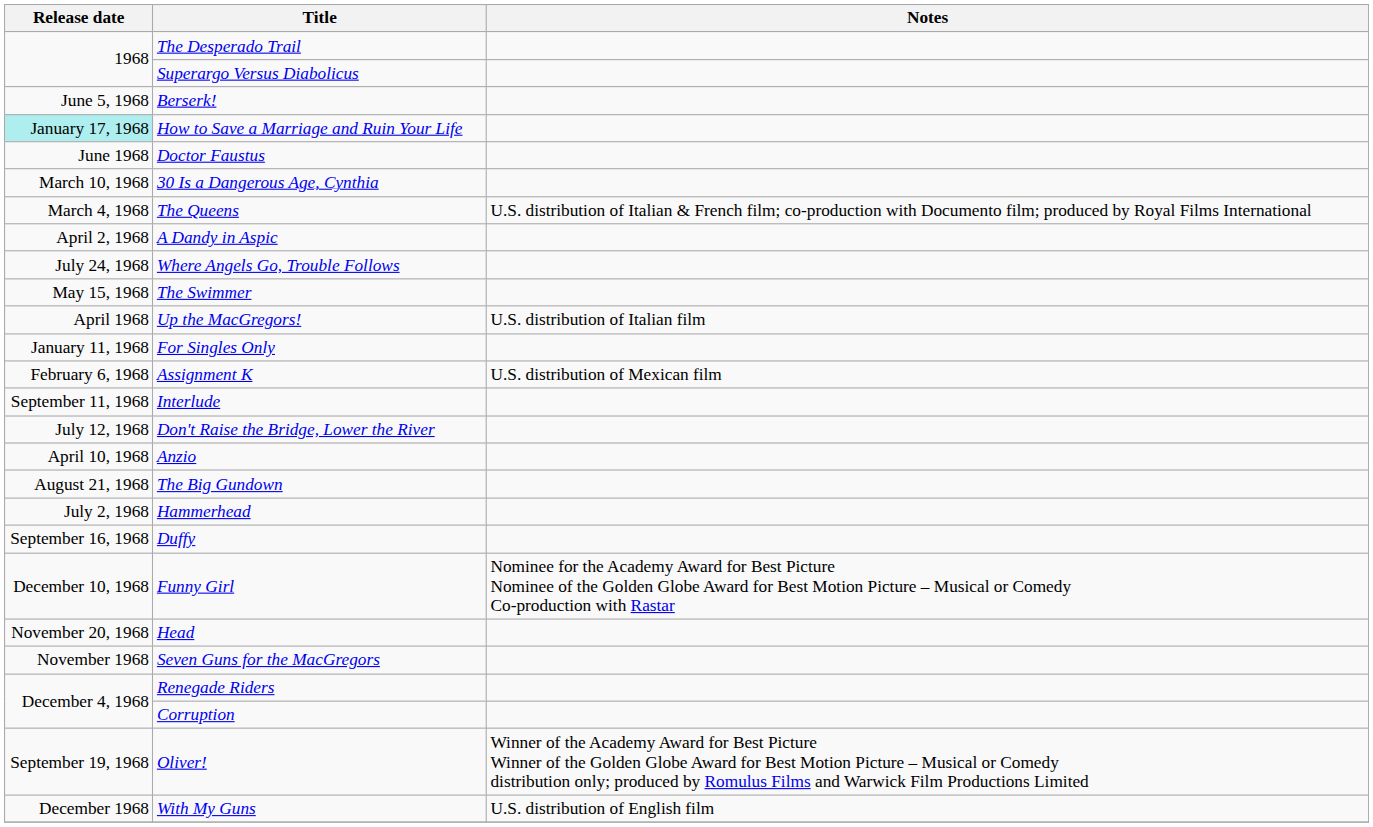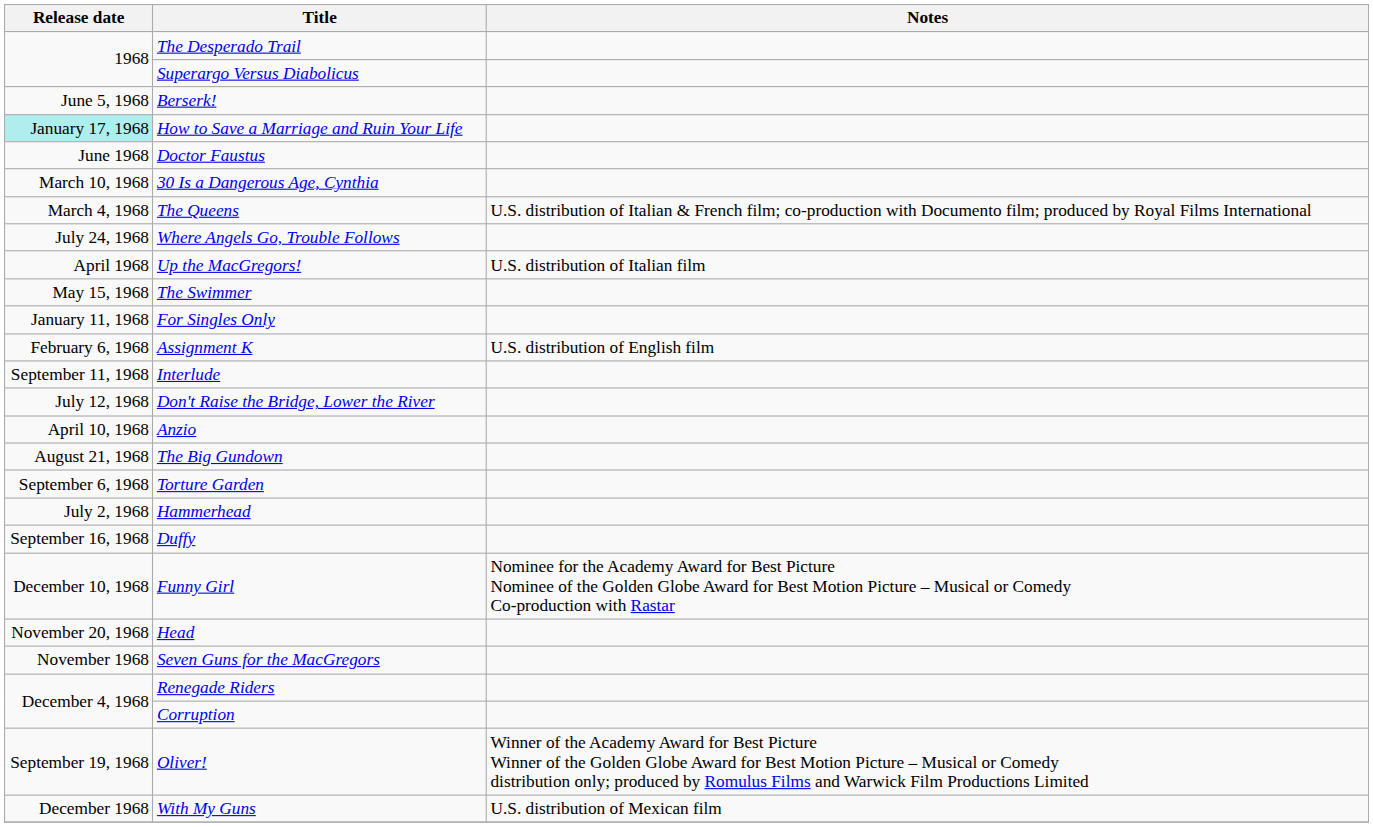 <table class="wikitable sortable" style="width:100%;">
 <tr>
 <th scope="col" style="width:130px;">Release date</th>
 <th>Title</th>
 <th>Notes</th>
 </tr>
 <tr>
 <td style="text-align:right;" rowspan="2">1968</td>
 <td><em><a href='#'>The Desperado Trail</a></em></td>
 <td></td>
 </tr>
 <tr>
 <td><em><a href='#'>Superargo Versus Diabolicus</a></em></td>
 <td></td>
 </tr>
 <tr>
 <td style="text-align:right;">June 5, 1968</td>
 <td><em><a href='#'>Berserk!</a></em></td>
 <td></td>
 </tr>
 <tr>
 <td style="background: paleturquoise; text-align:right;">January 17, 1968</td>
 <td><em><a href='#'>How to Save a Marriage and Ruin Your Life</a></em></td>
 <td></td>
 </tr>
 <tr>
 <td style="text-align:right;">June 1968</td>
 <td><em><a href='#'>Doctor Faustus</a></em></td>
 <td></td>
 </tr>
 <tr>
 <td style="text-align:right;">March 10, 1968</td>
 <td><em><a href='#'>30 Is a Dangerous Age, Cynthia</a></em></td>
 <td></td>
 </tr>
 <tr>
 <td style="text-align:right;">March 4, 1968</td>
 <td><em><a href='#'>The Queens</a></em></td>
 <td>U.S. distribution of Italian & French film; co-production with Documento film; produced by Royal Films International</td>
 </tr>
 <tr>
-<td style="text-align:right;">April 2, 1968</td>
-<td><em><a href='#'>A Dandy in Aspic</a></em></td>
-<td></td>
-</tr>
-<tr>
 <td style="text-align:right;">July 24, 1968</td>
 <td><em><a href='#'>Where Angels Go, Trouble Follows</a></em></td>
-<td></td>
-</tr>
-<tr>
-<td style="text-align:right;">May 15, 1968</td>
-<td><em><a href='#'>The Swimmer</a></em></td>
 <td></td>
 </tr>
 <tr>
 <td style="text-align:right;">April 1968</td>
 <td><em><a href='#'>Up the MacGregors!</a></em></td>
 <td>U.S. distribution of Italian film</td>
+</tr>
+<tr>
+<td style="text-align:right;">May 15, 1968</td>
+<td><em><a href='#'>The Swimmer</a></em></td>
+<td></td>
 </tr>
 <tr>
 <td style="text-align:right;">January 11, 1968</td>
 <td><em><a href='#'>For Singles Only</a></em></td>
 <td></td>
 </tr>
 <tr>
 <td style="text-align:right;">February 6, 1968</td>
 <td><em><a href='#'>Assignment K</a></em></td>
-<td>U.S. distribution of Mexican film</td>
+<td>U.S. distribution of English film</td>
 </tr>
 <tr>
 <td style="text-align:right;">September 11, 1968</td>
 <td><em><a href='#'>Interlude</a></em></td>
 <td></td>
 </tr>
 <tr>
 <td style="text-align:right;">July 12, 1968</td>
 <td><em><a href='#'>Don't Raise the Bridge, Lower the River</a></em></td>
 <td></td>
 </tr>
 <tr>
 <td style="text-align:right;">April 10, 1968</td>
 <td><em><a href='#'>Anzio</a></em></td>
 <td></td>
 </tr>
 <tr>
 <td style="text-align:right;">August 21, 1968</td>
 <td><em><a href='#'>The Big Gundown</a></em></td>
+<td></td>
+</tr>
+<tr>
+<td style="text-align:right;">September 6, 1968</td>
+<td><em><a href='#'>Torture Garden</a></em></td>
 <td></td>
 </tr>
 <tr>
 <td style="text-align:right;">July 2, 1968</td>
 <td><em><a href='#'>Hammerhead</a></em></td>
 <td></td>
 </tr>
 <tr>
 <td style="text-align:right;">September 16, 1968</td>
 <td><em><a href='#'>Duffy</a></em></td>
 <td></td>
 </tr>
 <tr>
 <td style="text-align:right;">December 10, 1968</td>
 <td><em><a href='#'>Funny Girl</a></em></td>
 <td>Nominee for the Academy Award for Best Picture<br>Nominee of the Golden Globe Award for Best Motion Picture – Musical or Comedy<br>Co-production with <a href='#'>Rastar</a></td>
 </tr>
 <tr>
 <td style="text-align:right;">November 20, 1968</td>
 <td><em><a href='#'>Head</a></em></td>
 <td></td>
 </tr>
 <tr>
 <td style="text-align:right;">November 1968</td>
 <td><em><a href='#'>Seven Guns for the MacGregors</a></em></td>
 <td></td>
 </tr>
 <tr>
 <td style="text-align:right;" rowspan="2">December 4, 1968</td>
 <td><em><a href='#'>Renegade Riders</a></em></td>
 <td></td>
 </tr>
 <tr>
 <td><em><a href='#'>Corruption</a></em></td>
 <td></td>
 </tr>
 <tr>
 <td style="text-align:right;">September 19, 1968</td>
 <td><em><a href='#'>Oliver!</a></em></td>
 <td>Winner of the Academy Award for Best Picture<br>Winner of the Golden Globe Award for Best Motion Picture – Musical or Comedy<br>distribution only; produced by <a href='#'>Romulus Films</a> and Warwick Film Productions Limited</td>
 </tr>
 <tr>
 <td style="text-align:right;">December 1968</td>
 <td><em><a href='#'>With My Guns</a></em></td>
-<td>U.S. distribution of English film</td>
+<td>U.S. distribution of Mexican film</td>
 </tr>
 <tr>
 </tr>
 </table>
